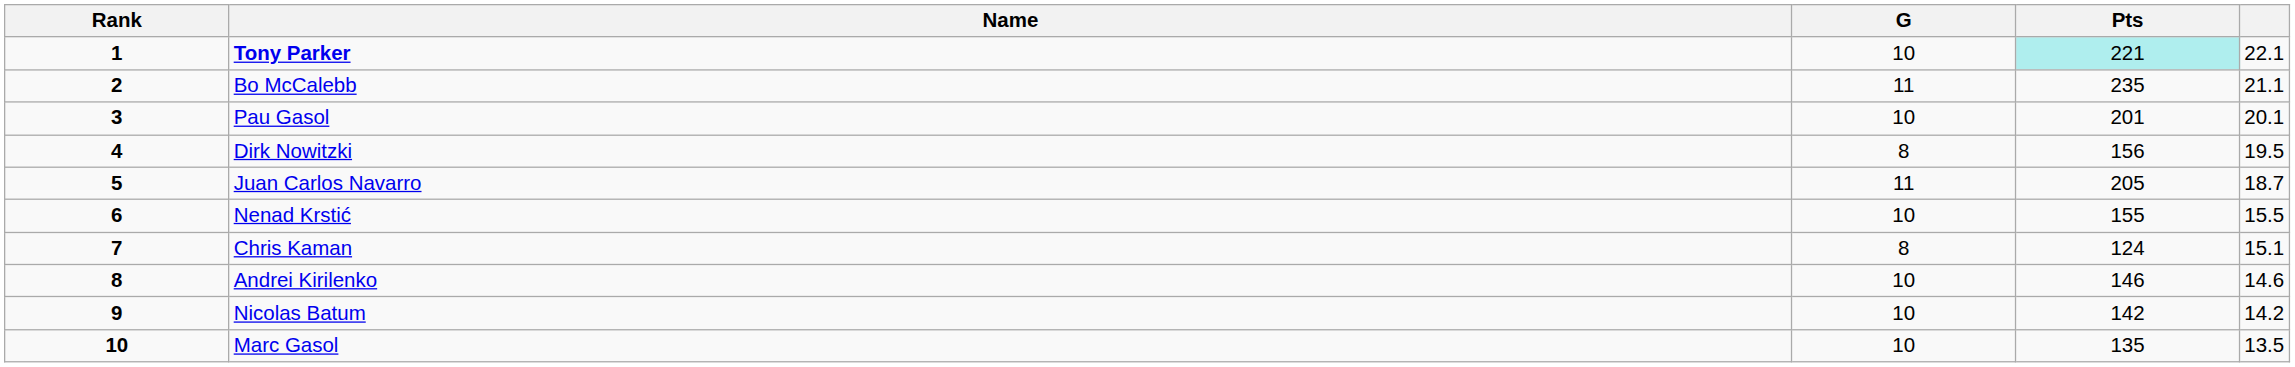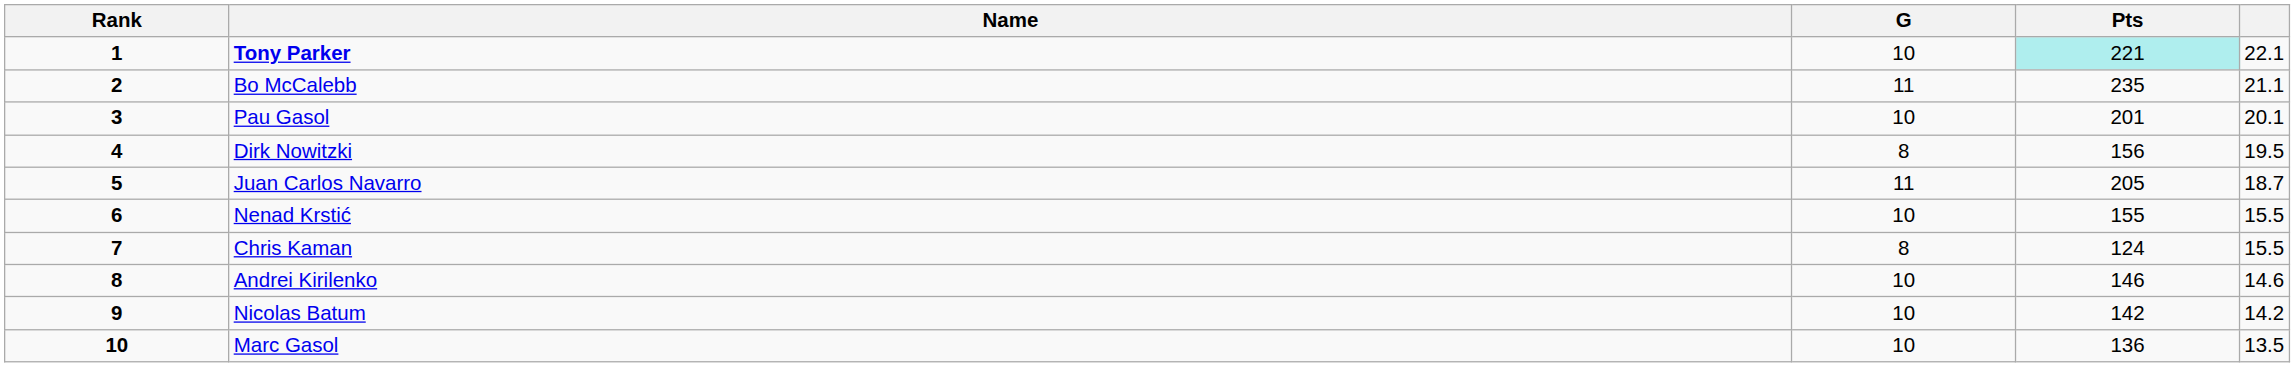 <table class="wikitable" style="width:90%;">
 <tr>
 <th style="width:10%;">Rank</th>
 <th style="width:70%;">Name</th>
 <th style="width:10%;">G</th>
 <th style="width:10%;">Pts</th>
 <th style="width:10%;"></th>
 </tr>
 <tr align=center>
 <td><strong>1</strong></td>
 <td align=left> <strong><a href='#'>Tony Parker</a></strong></td>
 <td>10</td>
 <td style="background: paleturquoise;">221</td>
 <td>22.1</td>
 </tr>
 <tr align=center>
 <td><strong>2</strong></td>
 <td align=left> <a href='#'>Bo McCalebb</a></td>
 <td>11</td>
 <td>235</td>
 <td>21.1</td>
 </tr>
 <tr align=center>
 <td><strong>3</strong></td>
 <td align=left> <a href='#'>Pau Gasol</a></td>
 <td>10</td>
 <td>201</td>
 <td>20.1</td>
 </tr>
 <tr align=center>
 <td><strong>4</strong></td>
 <td align=left> <a href='#'>Dirk Nowitzki</a></td>
 <td>8</td>
 <td>156</td>
 <td>19.5</td>
 </tr>
 <tr align=center>
 <td><strong>5</strong></td>
 <td align=left> <a href='#'>Juan Carlos Navarro</a></td>
 <td>11</td>
 <td>205</td>
 <td>18.7</td>
 </tr>
 <tr align=center>
 <td><strong>6</strong></td>
 <td align=left> <a href='#'>Nenad Krstić</a></td>
 <td>10</td>
 <td>155</td>
 <td>15.5</td>
 </tr>
 <tr align=center>
 <td><strong>7</strong></td>
 <td align=left> <a href='#'>Chris Kaman</a></td>
 <td>8</td>
 <td>124</td>
-<td>15.1</td>
+<td>15.5</td>
 </tr>
 <tr align=center>
 <td><strong>8</strong></td>
 <td align=left> <a href='#'>Andrei Kirilenko</a></td>
 <td>10</td>
 <td>146</td>
 <td>14.6</td>
 </tr>
 <tr align=center>
 <td><strong>9</strong></td>
 <td align=left> <a href='#'>Nicolas Batum</a></td>
 <td>10</td>
 <td>142</td>
 <td>14.2</td>
 </tr>
 <tr align=center>
 <td><strong>10</strong></td>
 <td align=left> <a href='#'>Marc Gasol</a></td>
 <td>10</td>
-<td>135</td>
+<td>136</td>
 <td>13.5</td>
 </tr>
 </table>
